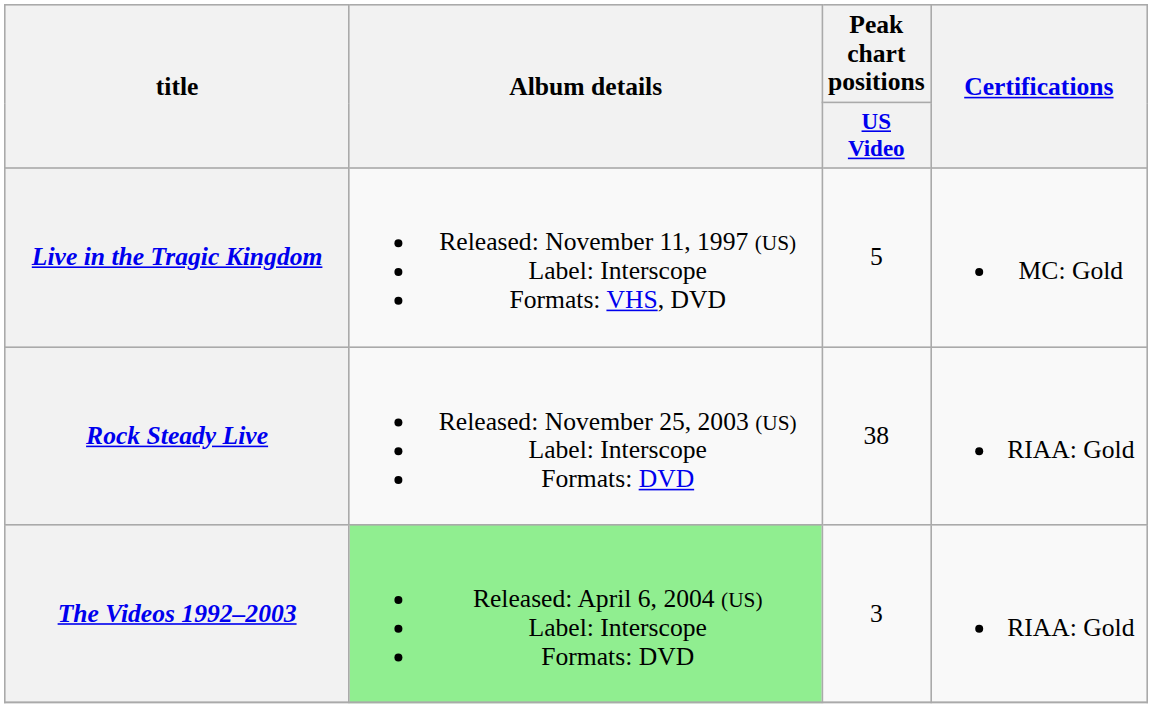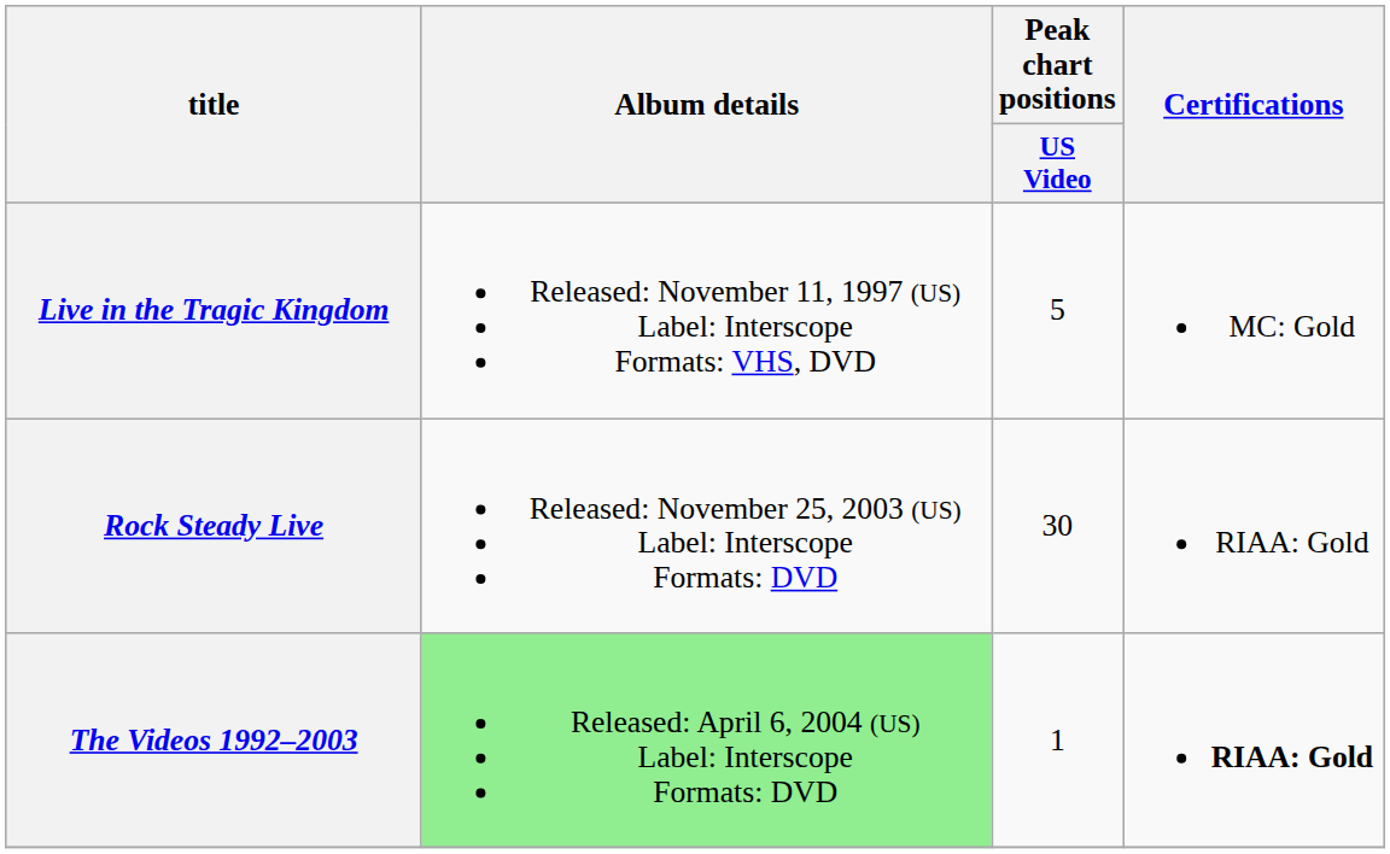 <table class="wikitable plainrowheaders" style="text-align:center;">
 <tr>
 <th scope="col" rowspan="2" style="width: 13em;">title</th>
 <th scope="col" rowspan="2" style="width: 18em;">Album details</th>
 <th scope="col" colspan="1">Peak chart positions</th>
 <th scope="col" rowspan="2" style="width: 8em;"><a href='#'>Certifications</a></th>
 </tr>
 <tr>
 <th scope="col" style="width:2.5em;font-size:90%"><a href='#'>US<br>Video</a><br></th>
 </tr>
 <tr>
 <th scope="row"><em><a href='#'>Live in the Tragic Kingdom</a></em></th>
 <td><br><ul><li>Released: November 11, 1997 <small>(US)</small></li><li>Label: Interscope</li><li>Formats: <a href='#'>VHS</a>, DVD</li></ul></td>
 <td>5</td>
 <td><br><ul><li>MC: Gold</li></ul></td>
 </tr>
 <tr>
 <th scope="row"><em><a href='#'>Rock Steady Live</a></em></th>
 <td><br><ul><li>Released: November 25, 2003 <small>(US)</small></li><li>Label: Interscope</li><li>Formats: <a href='#'>DVD</a></li></ul></td>
-<td>38</td>
+<td>30</td>
 <td><br><ul><li>RIAA: Gold</li></ul></td>
 </tr>
 <tr>
 <th scope="row"><em><a href='#'>The Videos 1992–2003</a></em></th>
 <td style="background: lightgreen;"><br><ul><li>Released: April 6, 2004 <small>(US)</small></li><li>Label: Interscope</li><li>Formats: DVD</li></ul></td>
-<td>3</td>
-<td><br><ul><li>RIAA: Gold</li></ul></td>
+<td>1</td>
+<td><strong><br><ul><li>RIAA: Gold</li></ul></strong></td>
 </tr>
 <tr>
 </tr>
 </table>
